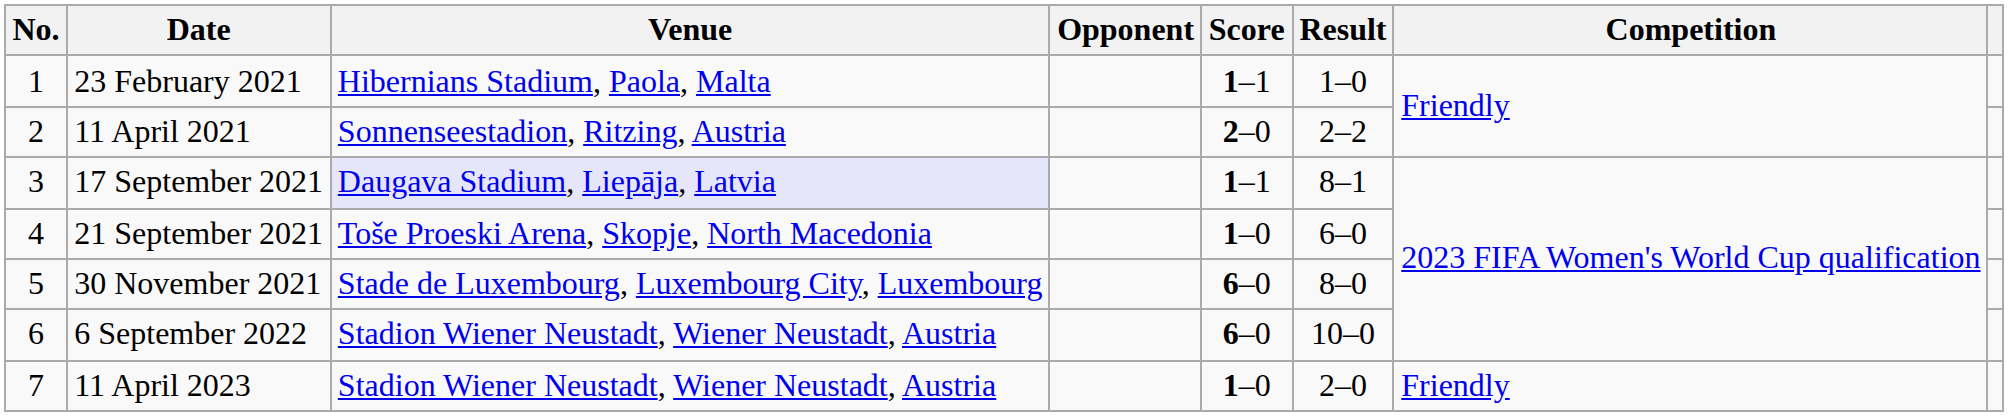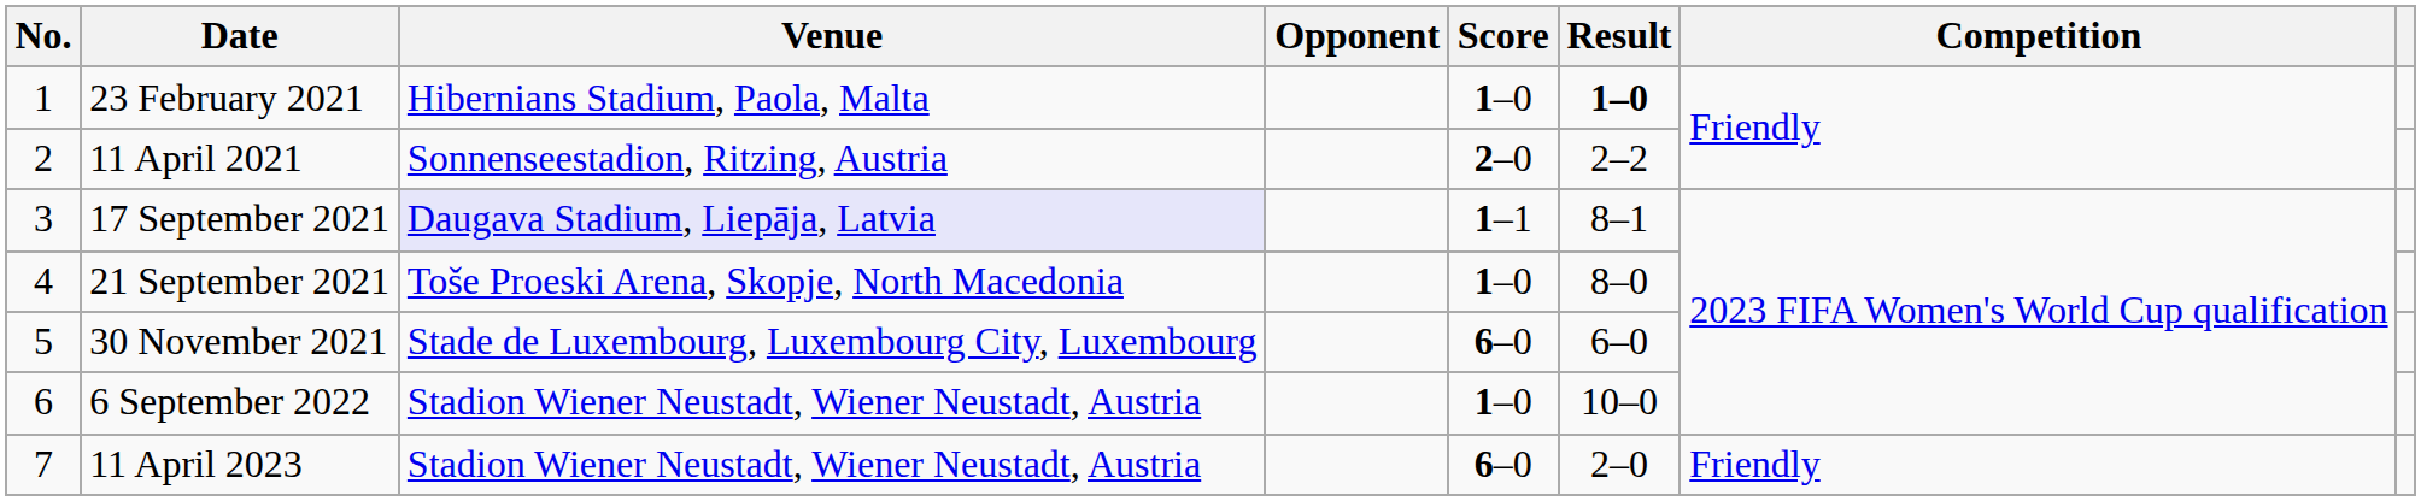 <table class="wikitable sortable">
 <tr>
 <th scope="col">No.</th>
 <th scope="col">Date</th>
 <th scope="col">Venue</th>
 <th scope="col">Opponent</th>
 <th scope="col">Score</th>
 <th scope="col">Result</th>
 <th scope="col">Competition</th>
 <th scope="col" class="unsortable"></th>
 </tr>
 <tr>
 <td align=center>1</td>
 <td>23 February 2021</td>
 <td><a href='#'>Hibernians Stadium</a>, <a href='#'>Paola</a>, <a href='#'>Malta</a></td>
 <td></td>
-<td align=center><strong>1</strong>–1</td>
-<td align=center>1–0</td>
+<td align=center><strong>1</strong>–0</td>
+<td align=center><strong>1–0</strong></td>
 <td rowspan=2><a href='#'>Friendly</a></td>
 <td></td>
 </tr>
 <tr>
 <td align=center>2</td>
 <td>11 April 2021</td>
 <td><a href='#'>Sonnenseestadion</a>, <a href='#'>Ritzing</a>, <a href='#'>Austria</a></td>
 <td></td>
 <td align=center><strong>2</strong>–0</td>
 <td align=center>2–2</td>
 <td></td>
 </tr>
 <tr>
 <td align=center>3</td>
 <td>17 September 2021</td>
 <td style="background: lavender;"><a href='#'>Daugava Stadium</a>, <a href='#'>Liepāja</a>, <a href='#'>Latvia</a></td>
 <td></td>
 <td align=center><strong>1</strong>–1</td>
 <td align=center>8–1</td>
 <td rowspan=4><a href='#'>2023 FIFA Women's World Cup qualification</a></td>
 <td></td>
 </tr>
 <tr>
 <td align=center>4</td>
 <td>21 September 2021</td>
 <td><a href='#'>Toše Proeski Arena</a>, <a href='#'>Skopje</a>, <a href='#'>North Macedonia</a></td>
 <td></td>
 <td align=center><strong>1</strong>–0</td>
-<td align=center>6–0</td>
+<td align=center>8–0</td>
 <td></td>
 </tr>
 <tr>
 <td align=center>5</td>
 <td>30 November 2021</td>
 <td><a href='#'>Stade de Luxembourg</a>, <a href='#'>Luxembourg City</a>, <a href='#'>Luxembourg</a></td>
 <td></td>
 <td align=center><strong>6</strong>–0</td>
-<td align=center>8–0</td>
+<td align=center>6–0</td>
 <td></td>
 </tr>
 <tr>
 <td align=center>6</td>
 <td>6 September 2022</td>
 <td><a href='#'>Stadion Wiener Neustadt</a>, <a href='#'>Wiener Neustadt</a>, <a href='#'>Austria</a></td>
 <td></td>
-<td align=center><strong>6</strong>–0</td>
+<td align=center><strong>1</strong>–0</td>
 <td align=center>10–0</td>
 <td></td>
 </tr>
 <tr>
 <td align=center>7</td>
 <td>11 April 2023</td>
 <td><a href='#'>Stadion Wiener Neustadt</a>, <a href='#'>Wiener Neustadt</a>, <a href='#'>Austria</a></td>
 <td></td>
-<td align=center><strong>1</strong>–0</td>
+<td align=center><strong>6</strong>–0</td>
 <td align=center>2–0</td>
 <td><a href='#'>Friendly</a></td>
 <td></td>
 </tr>
 <tr>
 </tr>
 </table>
